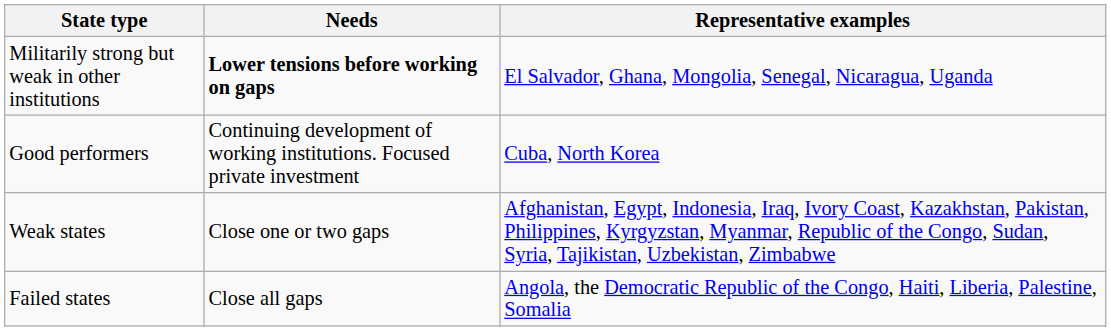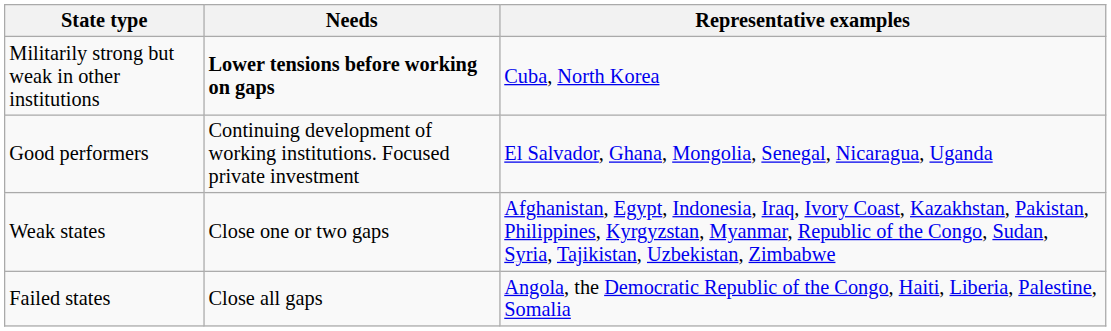 <table class="wikitable">
 <tr>
 <th>State type</th>
 <th>Needs</th>
 <th>Representative examples</th>
 </tr>
 <tr>
 <td>Militarily strong but weak in other institutions</td>
 <td><strong>Lower tensions before working on gaps</strong></td>
-<td><a href='#'>El Salvador</a>, <a href='#'>Ghana</a>, <a href='#'>Mongolia</a>, <a href='#'>Senegal</a>, <a href='#'>Nicaragua</a>, <a href='#'>Uganda</a></td>
+<td><a href='#'>Cuba</a>, <a href='#'>North Korea</a></td>
 </tr>
 <tr>
 <td>Good performers</td>
 <td>Continuing development of working institutions. Focused private investment</td>
-<td><a href='#'>Cuba</a>, <a href='#'>North Korea</a></td>
+<td><a href='#'>El Salvador</a>, <a href='#'>Ghana</a>, <a href='#'>Mongolia</a>, <a href='#'>Senegal</a>, <a href='#'>Nicaragua</a>, <a href='#'>Uganda</a></td>
 </tr>
 <tr>
 <td>Weak states</td>
 <td>Close one or two gaps</td>
 <td><a href='#'>Afghanistan</a>, <a href='#'>Egypt</a>, <a href='#'>Indonesia</a>, <a href='#'>Iraq</a>, <a href='#'>Ivory Coast</a>, <a href='#'>Kazakhstan</a>, <a href='#'>Pakistan</a>, <a href='#'>Philippines</a>, <a href='#'>Kyrgyzstan</a>, <a href='#'>Myanmar</a>, <a href='#'>Republic of the Congo</a>, <a href='#'>Sudan</a>, <a href='#'>Syria</a>, <a href='#'>Tajikistan</a>, <a href='#'>Uzbekistan</a>, <a href='#'>Zimbabwe</a></td>
 </tr>
 <tr>
 <td>Failed states</td>
 <td>Close all gaps</td>
 <td><a href='#'>Angola</a>, the <a href='#'>Democratic Republic of the Congo</a>, <a href='#'>Haiti</a>, <a href='#'>Liberia</a>, <a href='#'>Palestine</a>, <a href='#'>Somalia</a></td>
 </tr>
 </table>
